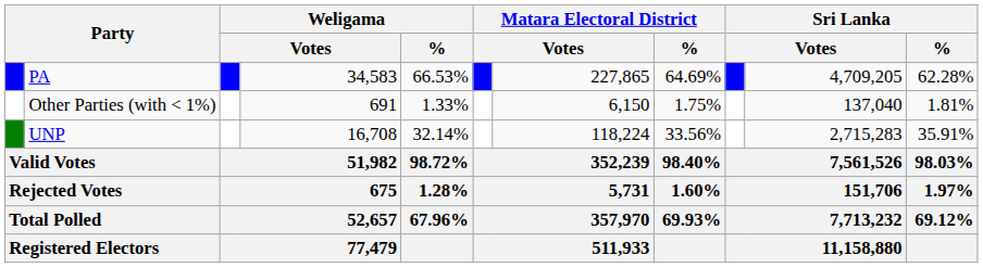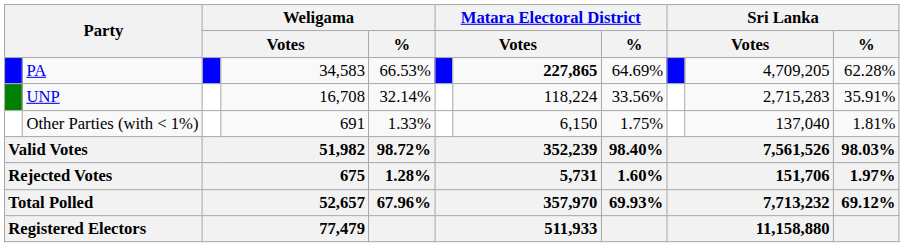 <table class="wikitable">
 <tr>
 <th colspan="2" width="144px"rowspan="2">Party</th>
 <th colspan="3" width="216px">Weligama</th>
 <th colspan="3" width="216px"><a href='#'>Matara Electoral District</a></th>
 <th colspan="3" width="216px">Sri Lanka</th>
 </tr>
 <tr>
 <th colspan="2" width="144px">Votes</th>
 <th>%</th>
 <th colspan="2" width="144px">Votes</th>
 <th>%</th>
 <th colspan="2" width="144px">Votes</th>
 <th>%</th>
 </tr>
 <tr>
 <td style="background-color:blue;" width="10px"></td>
 <td style="text-align:left;"><a href='#'>PA</a></td>
 <td style="background-color:blue;" width="10px"></td>
 <td style="text-align:right;">34,583</td>
 <td style="text-align:right;">66.53%</td>
 <td style="background-color:blue;" width="10px"></td>
-<td style="text-align:right;">227,865</td>
+<td style="text-align:right;"><strong>227,865</strong></td>
 <td style="text-align:right;">64.69%</td>
 <td style="background-color:blue;" width="10px"></td>
 <td style="text-align:right;">4,709,205</td>
 <td style="text-align:right;">62.28%</td>
+</tr>
+<tr>
+<td style="background-color:green;" width="10px"></td>
+<td style="text-align:left;"><a href='#'>UNP</a></td>
+<td style="background-color:white;" width="10px"></td>
+<td style="text-align:right;">16,708</td>
+<td style="text-align:right;">32.14%</td>
+<td style="background-color:white;" width="10px"></td>
+<td style="text-align:right;">118,224</td>
+<td style="text-align:right;">33.56%</td>
+<td style="background-color:white;" width="10px"></td>
+<td style="text-align:right;">2,715,283</td>
+<td style="text-align:right;">35.91%</td>
 </tr>
 <tr>
 <td style="background-color:white;" width="10px"></td>
 <td style="text-align:left;">Other Parties (with < 1%)</td>
 <td style="background-color:white;" width="10px"></td>
 <td style="text-align:right;">691</td>
 <td style="text-align:right;">1.33%</td>
 <td style="background-color:white;" width="10px"></td>
 <td style="text-align:right;">6,150</td>
 <td style="text-align:right;">1.75%</td>
 <td style="background-color:white;" width="10px"></td>
 <td style="text-align:right;">137,040</td>
 <td style="text-align:right;">1.81%</td>
-</tr>
-<tr>
-<td style="background-color:green;" width="10px"></td>
-<td style="text-align:left;"><a href='#'>UNP</a></td>
-<td style="background-color:white;" width="10px"></td>
-<td style="text-align:right;">16,708</td>
-<td style="text-align:right;">32.14%</td>
-<td style="background-color:white;" width="10px"></td>
-<td style="text-align:right;">118,224</td>
-<td style="text-align:right;">33.56%</td>
-<td style="background-color:white;" width="10px"></td>
-<td style="text-align:right;">2,715,283</td>
-<td style="text-align:right;">35.91%</td>
 </tr>
 <tr>
 <th colspan="2" width="144px"style="text-align:left;">Valid Votes</th>
 <th style="text-align:right;"colspan="2" width="144px">51,982</th>
 <th style="text-align:right;">98.72%</th>
 <th style="text-align:right;"colspan="2" width="144px">352,239</th>
 <th style="text-align:right;">98.40%</th>
 <th style="text-align:right;"colspan="2" width="144px">7,561,526</th>
 <th style="text-align:right;">98.03%</th>
 </tr>
 <tr>
 <th colspan="2" width="144px"style="text-align:left;">Rejected Votes</th>
 <th style="text-align:right;"colspan="2" width="144px">675</th>
 <th style="text-align:right;">1.28%</th>
 <th style="text-align:right;"colspan="2" width="144px">5,731</th>
 <th style="text-align:right;">1.60%</th>
 <th style="text-align:right;"colspan="2" width="144px">151,706</th>
 <th style="text-align:right;">1.97%</th>
 </tr>
 <tr>
 <th colspan="2" width="144px"style="text-align:left;">Total Polled</th>
 <th style="text-align:right;"colspan="2" width="144px">52,657</th>
 <th style="text-align:right;">67.96%</th>
 <th style="text-align:right;"colspan="2" width="144px">357,970</th>
 <th style="text-align:right;">69.93%</th>
 <th style="text-align:right;"colspan="2" width="144px">7,713,232</th>
 <th style="text-align:right;">69.12%</th>
 </tr>
 <tr>
 <th colspan="2" width="144px"style="text-align:left;">Registered Electors</th>
 <th style="text-align:right;"colspan="2" width="144px">77,479</th>
 <th></th>
 <th style="text-align:right;"colspan="2" width="144px">511,933</th>
 <th></th>
 <th style="text-align:right;"colspan="2" width="144px">11,158,880</th>
 <th></th>
 </tr>
 </table>
